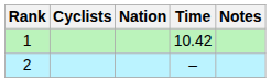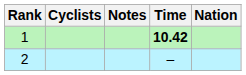 <table class="wikitable sortable" style="text-align:center">
 <tr>
 <th>Rank</th>
 <th>Cyclists</th>
+<th>Notes</th>
+<th>Time</th>
 <th>Nation</th>
-<th>Time</th>
-<th>Notes</th>
 </tr>
 <tr bgcolor=bbf3bb>
 <td>1</td>
 <td align=left></td>
+<td></td>
+<td><strong>10.42</strong></td>
 <td align=left></td>
-<td>10.42</td>
-<td></td>
 </tr>
 <tr bgcolor=bbf3ff>
 <td>2</td>
 <td align=left></td>
+<td></td>
+<td>–</td>
 <td align=left></td>
-<td>–</td>
-<td></td>
 </tr>
 </table>
